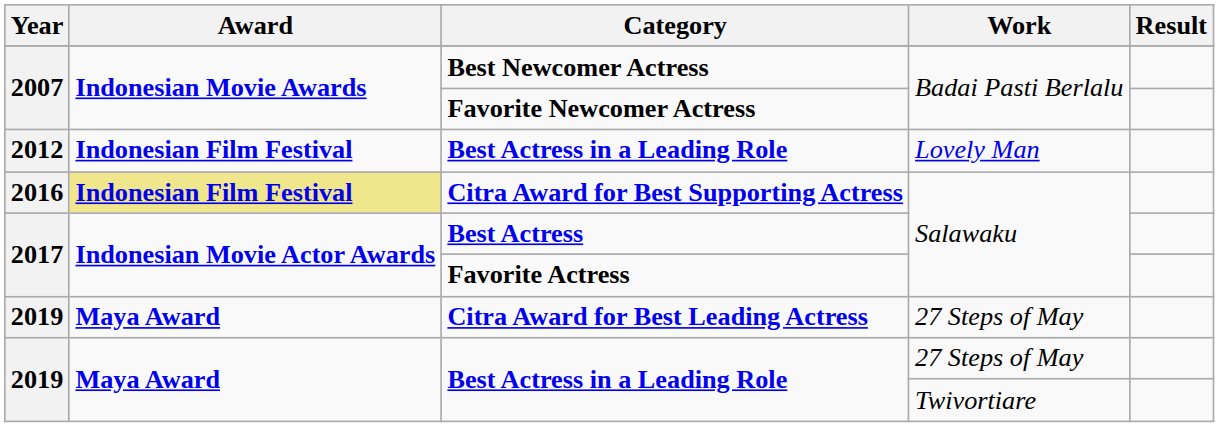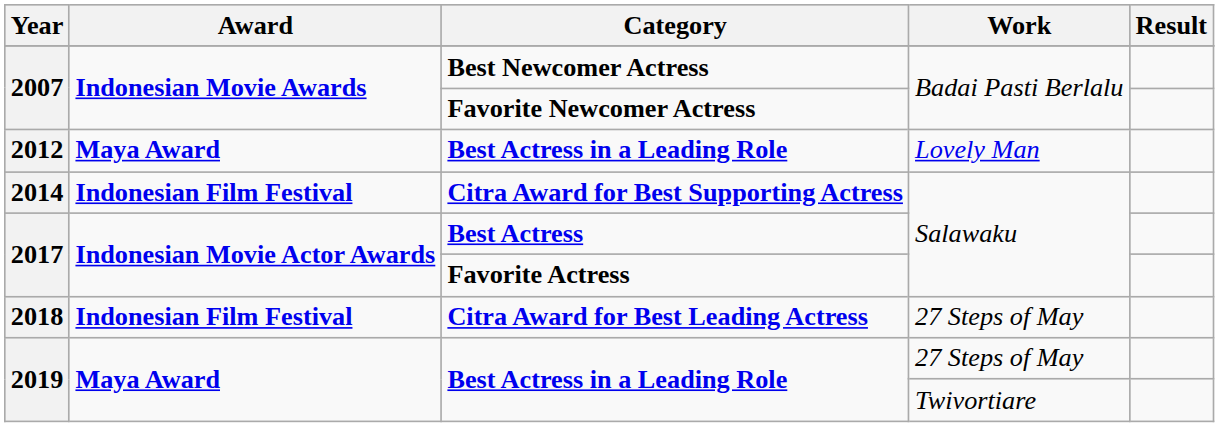 <table class="wikitable sortable">
 <tr>
 <th>Year</th>
 <th>Award</th>
 <th>Category</th>
 <th>Work</th>
 <th>Result</th>
 </tr>
 <tr>
 </tr>
 <tr>
 <th rowspan="2">2007</th>
 <td rowspan="2"><strong><a href='#'>Indonesian Movie Awards</a></strong></td>
 <td><strong>Best Newcomer Actress</strong></td>
 <td rowspan="2"><em>Badai Pasti Berlalu</em></td>
 <td></td>
 </tr>
 <tr>
 <td><strong>Favorite Newcomer Actress</strong></td>
 <td></td>
 </tr>
 <tr>
 <th>2012</th>
-<td><strong><a href='#'>Indonesian Film Festival</a></strong></td>
+<td><strong><a href='#'>Maya Award</a></strong></td>
 <td><strong><a href='#'>Best Actress in a Leading Role</a></strong></td>
 <td><em><a href='#'>Lovely Man</a></em></td>
 <td></td>
 </tr>
 <tr>
-<th>2016</th>
-<td style="background: khaki;"><strong><a href='#'>Indonesian Film Festival</a></strong></td>
+<th>2014</th>
+<td><strong><a href='#'>Indonesian Film Festival</a></strong></td>
 <td><strong><a href='#'>Citra Award for Best Supporting Actress</a></strong></td>
 <td rowspan="3"><em>Salawaku</em></td>
 <td></td>
 </tr>
 <tr>
 <th rowspan="2">2017</th>
 <td rowspan="2"><strong><a href='#'>Indonesian Movie Actor Awards</a></strong></td>
 <td><strong><a href='#'>Best Actress</a></strong></td>
 <td></td>
 </tr>
 <tr>
 <td><strong>Favorite Actress</strong></td>
 <td></td>
 </tr>
 <tr>
-<th>2019</th>
-<td><strong><a href='#'>Maya Award</a></strong></td>
+<th>2018</th>
+<td><strong><a href='#'>Indonesian Film Festival</a></strong></td>
 <td><strong><a href='#'>Citra Award for Best Leading Actress</a></strong></td>
 <td><em>27 Steps of May</em></td>
 <td></td>
 </tr>
 <tr>
 <th rowspan="2">2019</th>
 <td rowspan="2"><strong><a href='#'>Maya Award</a></strong></td>
 <td rowspan="2"><strong><a href='#'>Best Actress in a Leading Role</a></strong></td>
 <td><em>27 Steps of May</em></td>
 <td></td>
 </tr>
 <tr>
 <td><em>Twivortiare</em></td>
 <td></td>
 </tr>
 </table>
